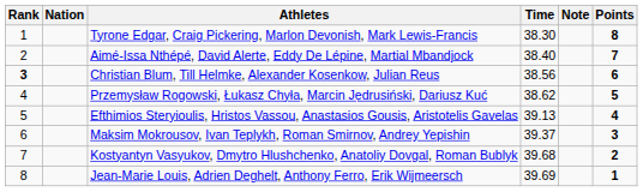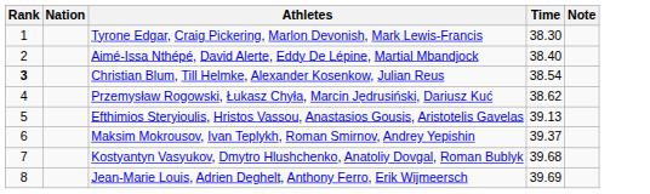 <table class="wikitable sortable" style="text-align:center">
 <tr>
 <th>Rank</th>
 <th>Nation</th>
 <th>Athletes</th>
 <th>Time</th>
 <th>Note</th>
-<th>Points</th>
 </tr>
 <tr>
 <td>1</td>
 <td align=left></td>
 <td align=left><a href='#'>Tyrone Edgar</a>, <a href='#'>Craig Pickering</a>, <a href='#'>Marlon Devonish</a>, <a href='#'>Mark Lewis-Francis</a></td>
 <td>38.30</td>
 <td></td>
-<td><strong>8</strong></td>
 </tr>
 <tr>
 <td>2</td>
 <td align=left></td>
 <td align=left><a href='#'>Aimé-Issa Nthépé</a>, <a href='#'>David Alerte</a>, <a href='#'>Eddy De Lépine</a>, <a href='#'>Martial Mbandjock</a></td>
 <td>38.40</td>
 <td></td>
-<td><strong>7</strong></td>
 </tr>
 <tr>
 <td><strong>3</strong></td>
 <td align=left></td>
 <td align=left><a href='#'>Christian Blum</a>, <a href='#'>Till Helmke</a>, <a href='#'>Alexander Kosenkow</a>, <a href='#'>Julian Reus</a></td>
-<td>38.56</td>
+<td>38.54</td>
 <td></td>
-<td><strong>6</strong></td>
 </tr>
 <tr>
 <td>4</td>
 <td align=left></td>
 <td align=left><a href='#'>Przemysław Rogowski</a>, <a href='#'>Łukasz Chyła</a>, <a href='#'>Marcin Jędrusiński</a>, <a href='#'>Dariusz Kuć</a></td>
 <td>38.62</td>
 <td></td>
-<td><strong>5</strong></td>
 </tr>
 <tr>
 <td>5</td>
 <td align=left></td>
 <td align=left><a href='#'>Efthimios Steryioulis</a>, <a href='#'>Hristos Vassou</a>, <a href='#'>Anastasios Gousis</a>, <a href='#'>Aristotelis Gavelas</a></td>
 <td>39.13</td>
 <td></td>
-<td><strong>4</strong></td>
 </tr>
 <tr>
 <td>6</td>
 <td align=left></td>
 <td align=left><a href='#'>Maksim Mokrousov</a>, <a href='#'>Ivan Teplykh</a>, <a href='#'>Roman Smirnov</a>, <a href='#'>Andrey Yepishin</a></td>
 <td>39.37</td>
 <td></td>
-<td><strong>3</strong></td>
 </tr>
 <tr>
 <td>7</td>
 <td align=left></td>
 <td align=left><a href='#'>Kostyantyn Vasyukov</a>, <a href='#'>Dmytro Hlushchenko</a>, <a href='#'>Anatoliy Dovgal</a>, <a href='#'>Roman Bublyk</a></td>
 <td>39.68</td>
 <td></td>
-<td><strong>2</strong></td>
 </tr>
 <tr>
 <td>8</td>
 <td align=left></td>
 <td align=left><a href='#'>Jean-Marie Louis</a>, <a href='#'>Adrien Deghelt</a>, <a href='#'>Anthony Ferro</a>, <a href='#'>Erik Wijmeersch</a></td>
 <td>39.69</td>
 <td></td>
-<td><strong>1</strong></td>
 </tr>
 </table>
